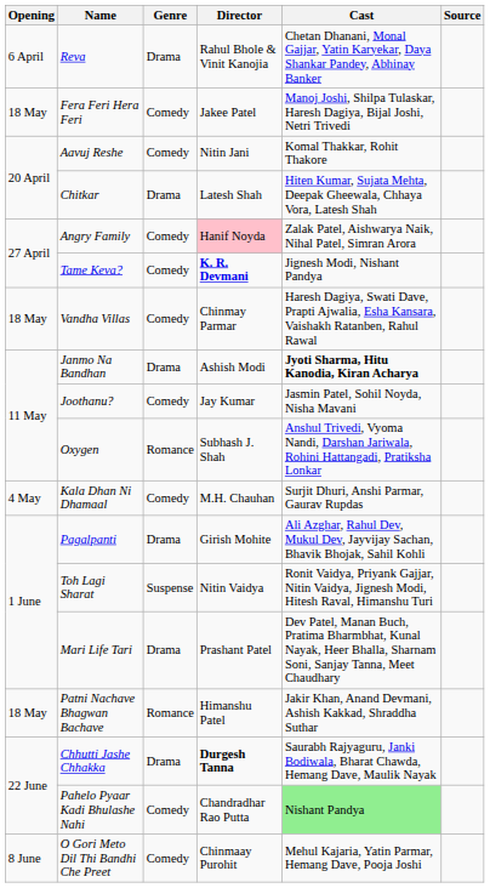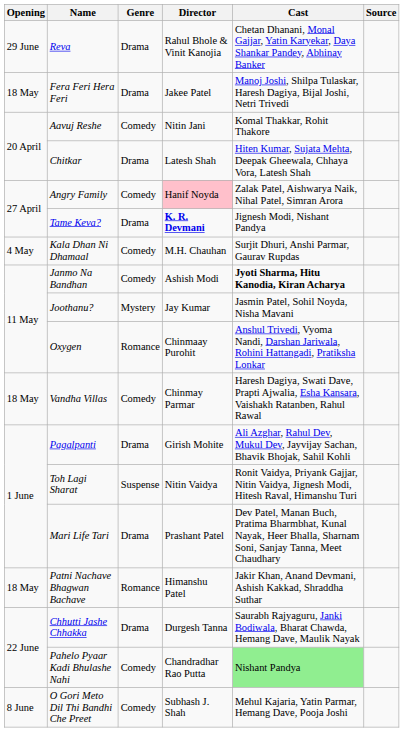 <table class="wikitable sortable">
 <tr>
 <th style="width:8%;">Opening</th>
 <th>Name</th>
 <th>Genre</th>
 <th>Director</th>
 <th>Cast</th>
 <th style="width:2%;">Source</th>
 </tr>
 <tr>
-<td rowspan="1">6 April</td>
+<td rowspan=1>29 June</td>
 <td><em><a href='#'>Reva</a></em></td>
 <td>Drama</td>
 <td>Rahul Bhole & Vinit Kanojia</td>
 <td>Chetan Dhanani, <a href='#'>Monal Gajjar</a>, <a href='#'>Yatin Karyekar</a>, <a href='#'>Daya Shankar Pandey</a>, <a href='#'>Abhinay Banker</a></td>
 <td></td>
 </tr>
 <tr>
 <td rowspan=1>18 May</td>
 <td><em>Fera Feri Hera Feri</em></td>
-<td>Comedy</td>
+<td>Drama</td>
 <td>Jakee Patel</td>
 <td><a href='#'>Manoj Joshi</a>, Shilpa Tulaskar, Haresh Dagiya, Bijal Joshi, Netri Trivedi</td>
 <td></td>
 </tr>
 <tr>
 <td rowspan=2>20 April</td>
 <td><em>Aavuj Reshe</em></td>
 <td>Comedy</td>
 <td>Nitin Jani</td>
 <td>Komal Thakkar, Rohit Thakore</td>
 <td></td>
 </tr>
 <tr>
 <td><em>Chitkar</em></td>
 <td>Drama</td>
 <td>Latesh Shah</td>
 <td><a href='#'>Hiten Kumar</a>, <a href='#'>Sujata Mehta</a>, Deepak Gheewala, Chhaya Vora, Latesh Shah</td>
 <td></td>
 </tr>
 <tr>
 <td rowspan=2>27 April</td>
 <td><em>Angry Family</em></td>
 <td>Comedy</td>
 <td style="background: pink;">Hanif Noyda</td>
 <td>Zalak Patel, Aishwarya Naik, Nihal Patel, Simran Arora</td>
 <td></td>
 </tr>
 <tr>
 <td><em><a href='#'>Tame Keva?</a></em></td>
-<td>Comedy</td>
+<td>Drama</td>
 <td><strong><a href='#'>K. R. Devmani</a></strong></td>
 <td>Jignesh Modi, Nishant Pandya</td>
+<td></td>
+</tr>
+<tr>
+<td rowspan=1>4 May</td>
+<td><em>Kala Dhan Ni Dhamaal</em></td>
+<td>Comedy</td>
+<td>M.H. Chauhan</td>
+<td>Surjit Dhuri, Anshi Parmar, Gaurav Rupdas</td>
+<td></td>
+</tr>
+<tr>
+<td rowspan=3>11 May</td>
+<td><em>Janmo Na Bandhan</em></td>
+<td>Comedy</td>
+<td>Ashish Modi</td>
+<td><strong>Jyoti Sharma, Hitu Kanodia, Kiran Acharya</strong></td>
+<td></td>
+</tr>
+<tr>
+<td><em>Joothanu?</em></td>
+<td>Mystery</td>
+<td>Jay Kumar</td>
+<td>Jasmin Patel, Sohil Noyda, Nisha Mavani</td>
+<td></td>
+</tr>
+<tr>
+<td><em>Oxygen</em></td>
+<td>Romance</td>
+<td>Chinmaay Purohit</td>
+<td><a href='#'>Anshul Trivedi</a>, Vyoma Nandi, <a href='#'>Darshan Jariwala</a>, <a href='#'>Rohini Hattangadi</a>, <a href='#'>Pratiksha Lonkar</a></td>
 <td></td>
 </tr>
 <tr>
 <td rowspan=1>18 May</td>
 <td><em>Vandha Villas</em></td>
 <td>Comedy</td>
 <td>Chinmay Parmar</td>
 <td>Haresh Dagiya, Swati Dave, Prapti Ajwalia, <a href='#'>Esha Kansara</a>, Vaishakh Ratanben, Rahul Rawal</td>
-<td></td>
-</tr>
-<tr>
-<td rowspan=3>11 May</td>
-<td><em>Janmo Na Bandhan</em></td>
-<td>Drama</td>
-<td>Ashish Modi</td>
-<td><strong>Jyoti Sharma, Hitu Kanodia, Kiran Acharya</strong></td>
-<td></td>
-</tr>
-<tr>
-<td><em>Joothanu?</em></td>
-<td>Comedy</td>
-<td>Jay Kumar</td>
-<td>Jasmin Patel, Sohil Noyda, Nisha Mavani</td>
-<td></td>
-</tr>
-<tr>
-<td><em>Oxygen</em></td>
-<td>Romance</td>
-<td>Subhash J. Shah</td>
-<td><a href='#'>Anshul Trivedi</a>, Vyoma Nandi, <a href='#'>Darshan Jariwala</a>, <a href='#'>Rohini Hattangadi</a>, <a href='#'>Pratiksha Lonkar</a></td>
-<td></td>
-</tr>
-<tr>
-<td rowspan=1>4 May</td>
-<td><em>Kala Dhan Ni Dhamaal</em></td>
-<td>Comedy</td>
-<td>M.H. Chauhan</td>
-<td>Surjit Dhuri, Anshi Parmar, Gaurav Rupdas</td>
 <td></td>
 </tr>
 <tr>
 <td rowspan=3>1 June</td>
 <td><em><a href='#'>Pagalpanti</a></em></td>
 <td>Drama</td>
 <td>Girish Mohite</td>
 <td><a href='#'>Ali Azghar</a>, <a href='#'>Rahul Dev</a>, <a href='#'>Mukul Dev</a>, Jayvijay Sachan, Bhavik Bhojak, Sahil Kohli</td>
 <td></td>
 </tr>
 <tr>
 <td><em>Toh Lagi Sharat</em></td>
 <td>Suspense</td>
 <td>Nitin Vaidya</td>
 <td>Ronit Vaidya, Priyank Gajjar, Nitin Vaidya, Jignesh Modi, Hitesh Raval, Himanshu Turi</td>
 <td></td>
 </tr>
 <tr>
 <td><em>Mari Life Tari</em></td>
 <td>Drama</td>
 <td>Prashant Patel</td>
 <td>Dev Patel, Manan Buch, Pratima Bharmbhat, Kunal Nayak, Heer Bhalla, Sharnam Soni, Sanjay Tanna, Meet Chaudhary</td>
 <td></td>
 </tr>
 <tr>
 <td rowspan=1>18 May</td>
 <td><em>Patni Nachave Bhagwan Bachave</em></td>
 <td>Romance</td>
 <td>Himanshu Patel</td>
 <td>Jakir Khan, Anand Devmani, Ashish Kakkad, Shraddha Suthar</td>
 <td></td>
 </tr>
 <tr>
 <td rowspan=2>22 June</td>
 <td><em><a href='#'>Chhutti Jashe Chhakka</a></em></td>
 <td>Drama</td>
-<td><strong>Durgesh Tanna</strong></td>
+<td>Durgesh Tanna</td>
 <td>Saurabh Rajyaguru, <a href='#'>Janki Bodiwala</a>, Bharat Chawda, Hemang Dave, Maulik Nayak</td>
 <td></td>
 </tr>
 <tr>
 <td><em>Pahelo Pyaar Kadi Bhulashe Nahi</em></td>
 <td>Comedy</td>
 <td>Chandradhar Rao Putta</td>
 <td style="background: lightgreen;">Nishant Pandya</td>
 <td></td>
 </tr>
 <tr>
 <td rowspan=1>8 June</td>
 <td><em>O Gori Meto Dil Thi Bandhi Che Preet</em></td>
 <td>Comedy</td>
-<td>Chinmaay Purohit</td>
+<td>Subhash J. Shah</td>
 <td>Mehul Kajaria, Yatin Parmar, Hemang Dave, Pooja Joshi</td>
 <td></td>
 </tr>
 </table>
